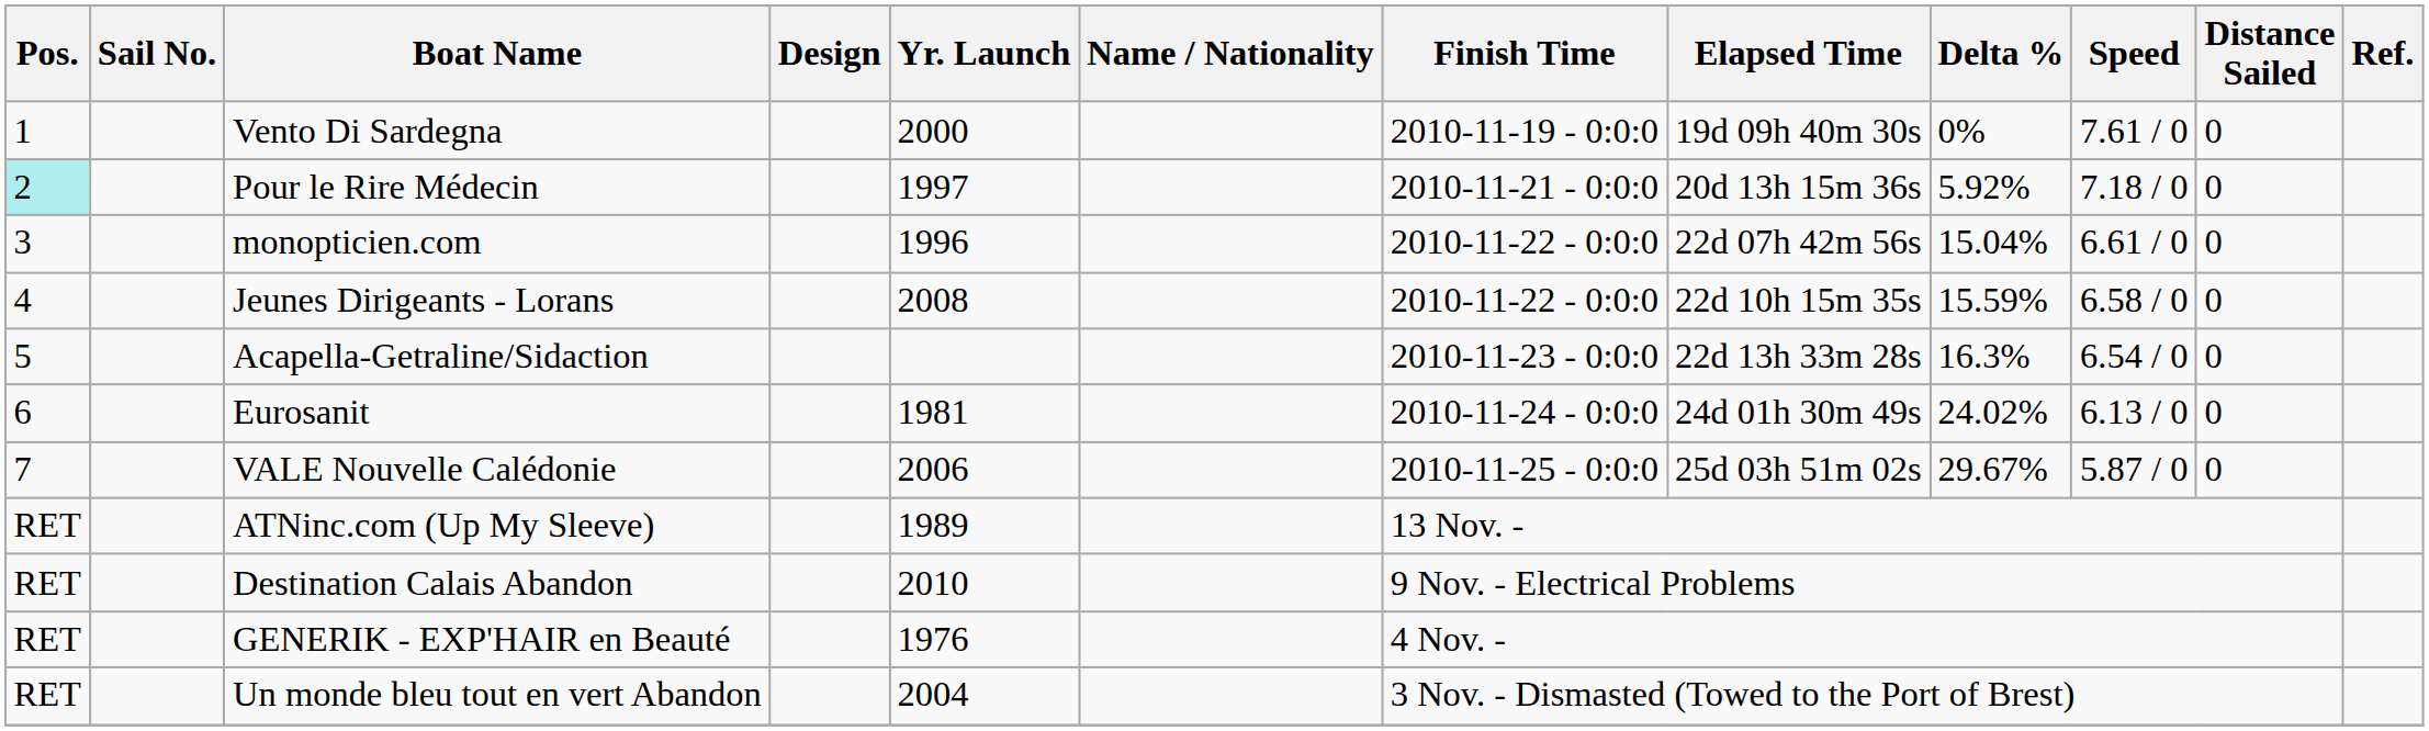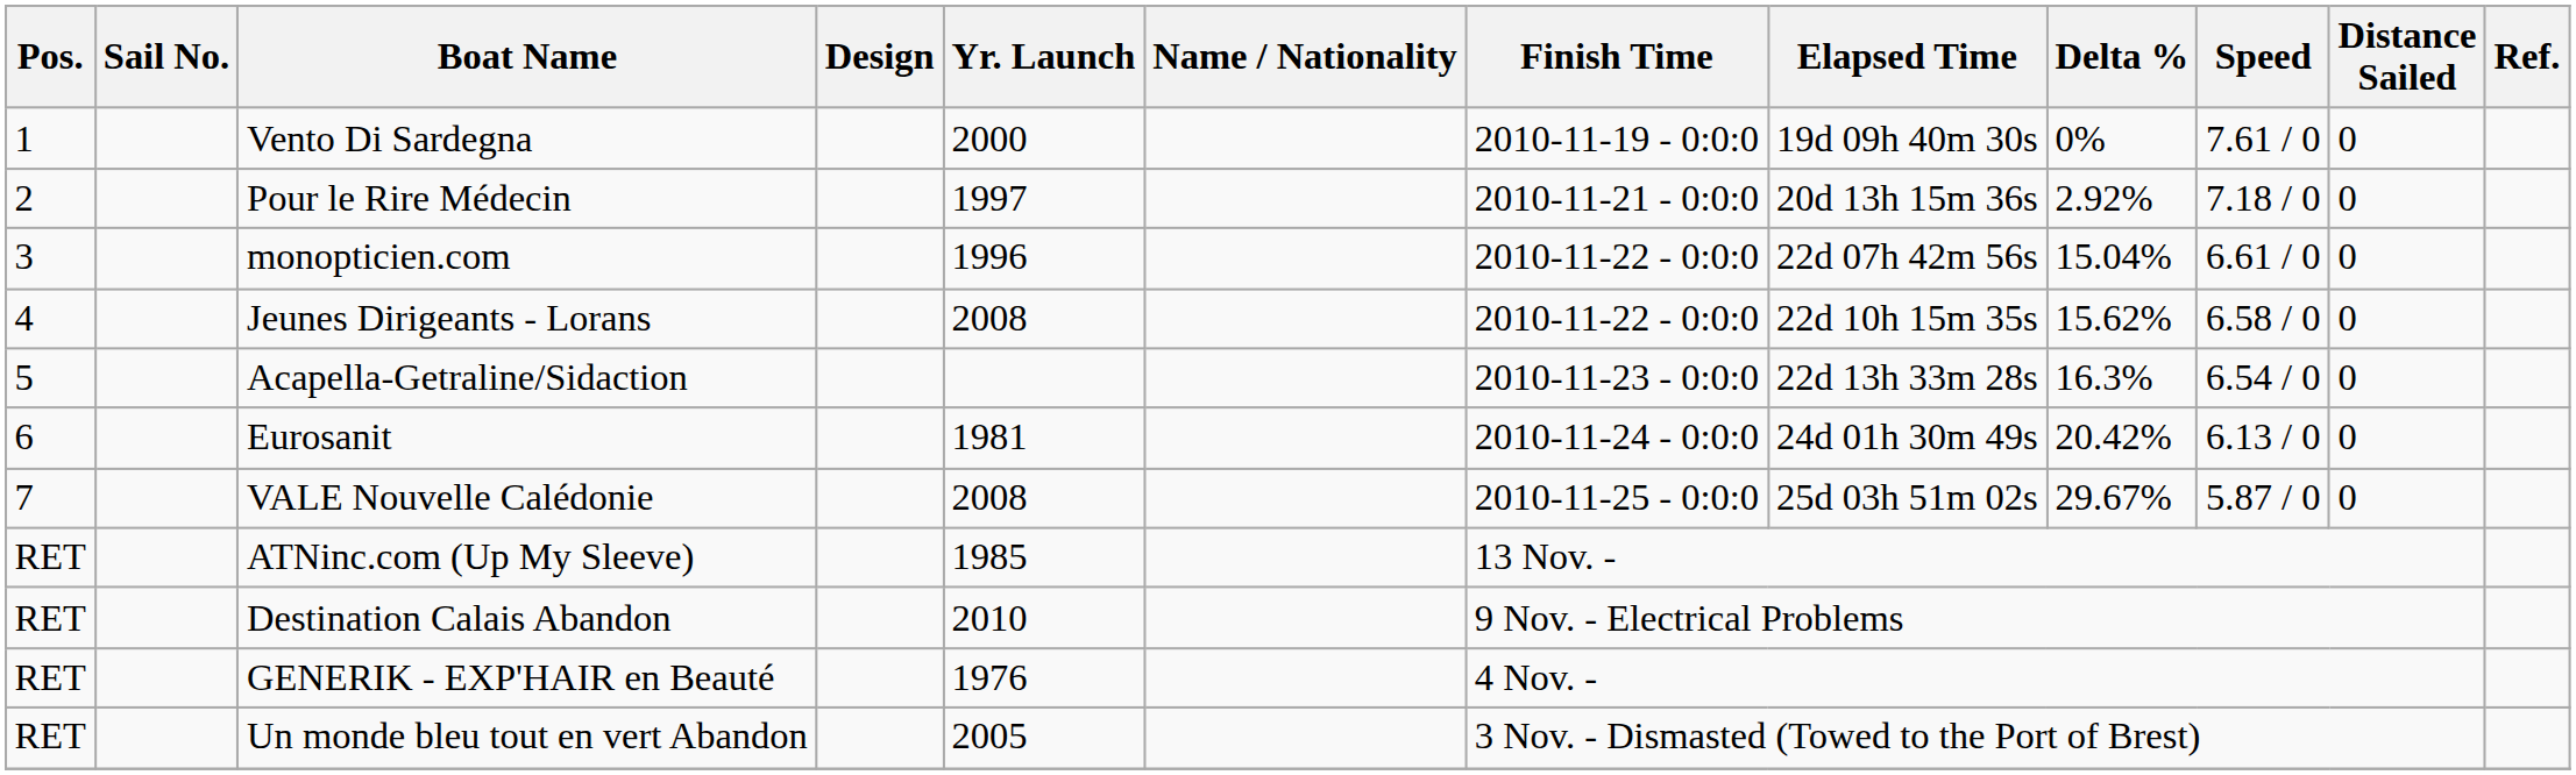 <table class="wikitable sortable">
 <tr>
 <th>Pos.</th>
 <th>Sail No.</th>
 <th>Boat Name</th>
 <th>Design</th>
 <th>Yr. Launch</th>
 <th>Name / Nationality</th>
 <th>Finish Time</th>
 <th>Elapsed Time</th>
 <th>Delta %</th>
 <th>Speed</th>
 <th>Distance<br>Sailed</th>
 <th>Ref.</th>
 </tr>
 <tr>
 <td>1</td>
 <td></td>
 <td>Vento Di Sardegna</td>
 <td></td>
 <td>2000</td>
 <td></td>
 <td>2010-11-19 - 0:0:0</td>
 <td>19d 09h 40m 30s</td>
 <td>0%</td>
 <td>7.61 / 0</td>
 <td>0</td>
 <td></td>
 </tr>
 <tr>
-<td style="background: paleturquoise;">2</td>
+<td>2</td>
 <td></td>
 <td>Pour le Rire Médecin</td>
 <td></td>
 <td>1997</td>
 <td></td>
 <td>2010-11-21 - 0:0:0</td>
 <td>20d 13h 15m 36s</td>
-<td>5.92%</td>
+<td>2.92%</td>
 <td>7.18 / 0</td>
 <td>0</td>
 <td></td>
 </tr>
 <tr>
 <td>3</td>
 <td></td>
 <td>monopticien.com</td>
 <td></td>
 <td>1996</td>
 <td></td>
 <td>2010-11-22 - 0:0:0</td>
 <td>22d 07h 42m 56s</td>
 <td>15.04%</td>
 <td>6.61 / 0</td>
 <td>0</td>
 <td></td>
 </tr>
 <tr>
 <td>4</td>
 <td></td>
 <td>Jeunes Dirigeants - Lorans</td>
 <td></td>
 <td>2008</td>
 <td></td>
 <td>2010-11-22 - 0:0:0</td>
 <td>22d 10h 15m 35s</td>
-<td>15.59%</td>
+<td>15.62%</td>
 <td>6.58 / 0</td>
 <td>0</td>
 <td></td>
 </tr>
 <tr>
 <td>5</td>
 <td></td>
 <td>Acapella-Getraline/Sidaction</td>
 <td></td>
 <td></td>
 <td></td>
 <td>2010-11-23 - 0:0:0</td>
 <td>22d 13h 33m 28s</td>
 <td>16.3%</td>
 <td>6.54 / 0</td>
 <td>0</td>
 <td></td>
 </tr>
 <tr>
 <td>6</td>
 <td></td>
 <td>Eurosanit</td>
 <td></td>
 <td>1981</td>
 <td></td>
 <td>2010-11-24 - 0:0:0</td>
 <td>24d 01h 30m 49s</td>
-<td>24.02%</td>
+<td>20.42%</td>
 <td>6.13 / 0</td>
 <td>0</td>
 <td></td>
 </tr>
 <tr>
 <td>7</td>
 <td></td>
 <td>VALE Nouvelle Calédonie</td>
 <td></td>
-<td>2006</td>
+<td>2008</td>
 <td></td>
 <td>2010-11-25 - 0:0:0</td>
 <td>25d 03h 51m 02s</td>
 <td>29.67%</td>
 <td>5.87 / 0</td>
 <td>0</td>
 <td></td>
 </tr>
 <tr>
 <td>RET</td>
 <td></td>
 <td>ATNinc.com (Up My Sleeve)</td>
 <td></td>
-<td>1989</td>
+<td>1985</td>
 <td></td>
 <td colspan=5>13 Nov. -</td>
 <td></td>
 </tr>
 <tr>
 <td>RET</td>
 <td></td>
 <td>Destination Calais Abandon</td>
 <td></td>
 <td>2010</td>
 <td></td>
 <td colspan=5>9 Nov. - Electrical Problems</td>
 <td></td>
 </tr>
 <tr>
 <td>RET</td>
 <td></td>
 <td>GENERIK - EXP'HAIR en Beauté</td>
 <td></td>
 <td>1976</td>
 <td></td>
 <td colspan=5>4 Nov. -</td>
 <td></td>
 </tr>
 <tr>
 <td>RET</td>
 <td></td>
 <td>Un monde bleu tout en vert Abandon</td>
 <td></td>
-<td>2004</td>
+<td>2005</td>
 <td></td>
 <td colspan=5>3 Nov. - Dismasted (Towed to the Port of Brest)</td>
 <td></td>
 </tr>
 <tr>
 </tr>
 </table>
